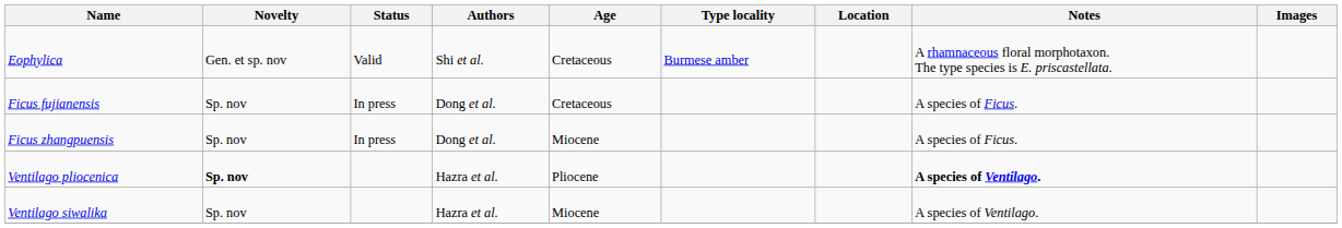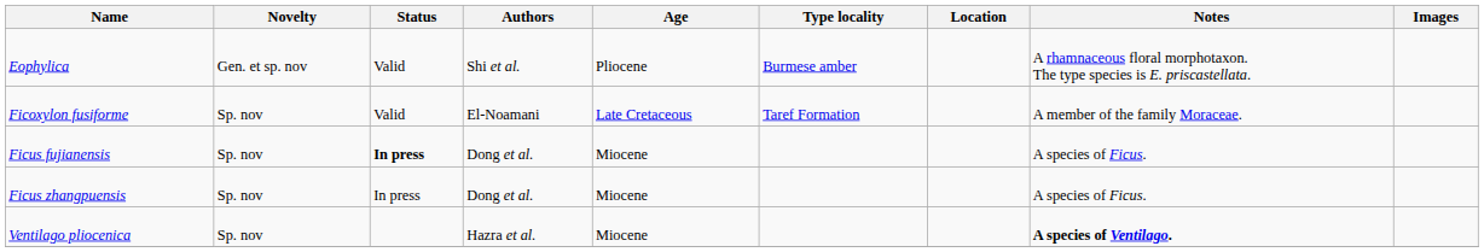 <table class="wikitable sortable" align="center" width="100%">
 <tr>
 <th>Name</th>
 <th>Novelty</th>
 <th>Status</th>
 <th>Authors</th>
 <th>Age</th>
 <th>Type locality</th>
 <th>Location</th>
 <th>Notes</th>
 <th>Images</th>
 </tr>
 <tr>
 <td><br><em><a href='#'>Eophylica</a></em></td>
 <td><br>Gen. et sp. nov</td>
 <td><br>Valid</td>
 <td><br>Shi <em>et al.</em></td>
-<td><br>Cretaceous</td>
+<td><br>Pliocene</td>
 <td><br><a href='#'>Burmese amber</a></td>
 <td><br></td>
 <td><br>A <a href='#'>rhamnaceous</a> floral morphotaxon.<br> The type species is <em>E. priscastellata</em>.</td>
 <td></td>
 </tr>
 <tr>
+<td><br><em><a href='#'>Ficoxylon fusiforme</a></em></td>
+<td><br>Sp. nov</td>
+<td><br>Valid</td>
+<td><br>El-Noamani</td>
+<td><br><a href='#'>Late Cretaceous</a></td>
+<td><br><a href='#'>Taref Formation</a></td>
+<td><br></td>
+<td><br>A member of the family <a href='#'>Moraceae</a>.</td>
+<td></td>
+</tr>
+<tr>
 <td><br><em><a href='#'>Ficus fujianensis</a></em></td>
 <td><br>Sp. nov</td>
-<td><br>In press</td>
+<td><strong><br>In press</strong></td>
 <td><br>Dong <em>et al.</em></td>
-<td><br>Cretaceous</td>
+<td><br>Miocene</td>
 <td></td>
 <td><br></td>
 <td><br>A species of <em><a href='#'>Ficus</a></em>.</td>
 <td></td>
 </tr>
 <tr>
 <td><br><em><a href='#'>Ficus zhangpuensis</a></em></td>
 <td><br>Sp. nov</td>
 <td><br>In press</td>
 <td><br>Dong <em>et al.</em></td>
 <td><br>Miocene</td>
 <td></td>
 <td><br></td>
 <td><br>A species of <em>Ficus</em>.</td>
 <td></td>
 </tr>
 <tr>
 <td><br><em><a href='#'>Ventilago pliocenica</a></em></td>
-<td><strong><br>Sp. nov</strong></td>
+<td><br>Sp. nov</td>
 <td></td>
 <td><br>Hazra <em>et al.</em></td>
-<td><br>Pliocene</td>
+<td><br>Miocene</td>
 <td></td>
 <td><br></td>
 <td><strong><br>A species of <em><a href='#'>Ventilago</a></em>.</strong></td>
 <td></td>
 </tr>
 <tr>
-<td><br><em><a href='#'>Ventilago siwalika</a></em></td>
-<td><br>Sp. nov</td>
-<td></td>
-<td><br>Hazra <em>et al.</em></td>
-<td><br>Miocene</td>
-<td></td>
-<td><br></td>
-<td><br>A species of <em>Ventilago</em>.</td>
-<td></td>
-</tr>
-<tr>
 </tr>
 </table>
